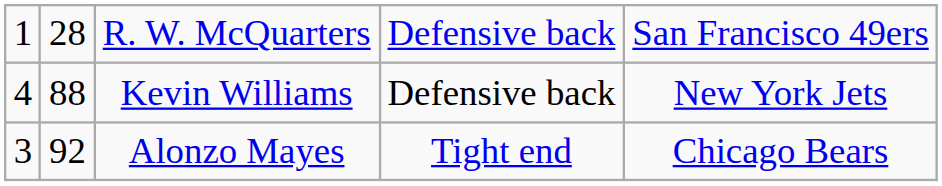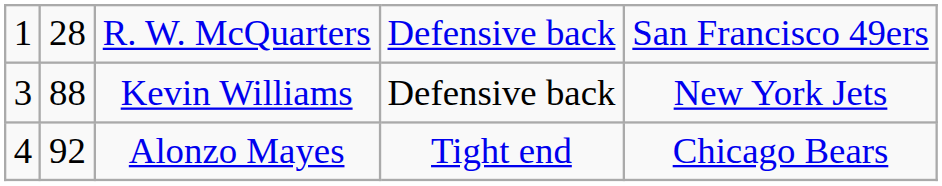 <table class="wikitable" style="text-align:center">
 <tr>
 <td>1</td>
 <td>28</td>
 <td><a href='#'>R. W. McQuarters</a></td>
 <td><a href='#'>Defensive back</a></td>
 <td><a href='#'>San Francisco 49ers</a></td>
 </tr>
 <tr>
-<td>4</td>
+<td>3</td>
 <td>88</td>
 <td><a href='#'>Kevin Williams</a></td>
 <td>Defensive back</td>
 <td><a href='#'>New York Jets</a></td>
 </tr>
 <tr>
-<td>3</td>
+<td>4</td>
 <td>92</td>
 <td><a href='#'>Alonzo Mayes</a></td>
 <td><a href='#'>Tight end</a></td>
 <td><a href='#'>Chicago Bears</a></td>
 </tr>
 </table>
